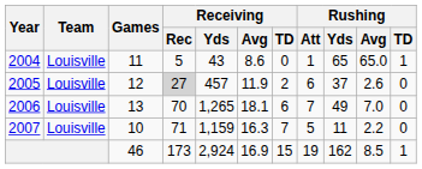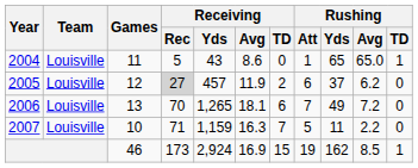 <table class="wikitable" style="text-align:center">
 <tr>
 <th rowspan="2">Year</th>
 <th rowspan="2">Team</th>
 <th rowspan="2">Games</th>
 <th colspan="4">Receiving</th>
 <th colspan="4">Rushing</th>
 </tr>
 <tr>
 <th>Rec</th>
 <th>Yds</th>
 <th>Avg</th>
 <th>TD</th>
 <th>Att</th>
 <th>Yds</th>
 <th>Avg</th>
 <th>TD</th>
 </tr>
 <tr>
 <td><a href='#'>2004</a></td>
 <td><a href='#'>Louisville</a></td>
 <td>11</td>
 <td>5</td>
 <td>43</td>
 <td>8.6</td>
 <td>0</td>
 <td>1</td>
 <td>65</td>
 <td>65.0</td>
 <td>1</td>
 </tr>
 <tr>
 <td><a href='#'>2005</a></td>
 <td><a href='#'>Louisville</a></td>
 <td>12</td>
 <td style="background: lightgrey;">27</td>
 <td>457</td>
 <td>11.9</td>
 <td>2</td>
 <td>6</td>
 <td>37</td>
-<td>2.6</td>
+<td>6.2</td>
 <td>0</td>
 </tr>
 <tr>
 <td><a href='#'>2006</a></td>
 <td><a href='#'>Louisville</a></td>
 <td>13</td>
 <td>70</td>
 <td>1,265</td>
 <td>18.1</td>
 <td>6</td>
 <td>7</td>
 <td>49</td>
-<td>7.0</td>
+<td>7.2</td>
 <td>0</td>
 </tr>
 <tr>
 <td><a href='#'>2007</a></td>
 <td><a href='#'>Louisville</a></td>
 <td>10</td>
 <td>71</td>
 <td>1,159</td>
 <td>16.3</td>
 <td>7</td>
 <td>5</td>
 <td>11</td>
 <td>2.2</td>
 <td>0</td>
 </tr>
 <tr>
 <th colspan=2></th>
 <td>46</td>
 <td>173</td>
 <td>2,924</td>
 <td>16.9</td>
 <td>15</td>
 <td>19</td>
 <td>162</td>
 <td>8.5</td>
 <td>1</td>
 </tr>
 </table>
